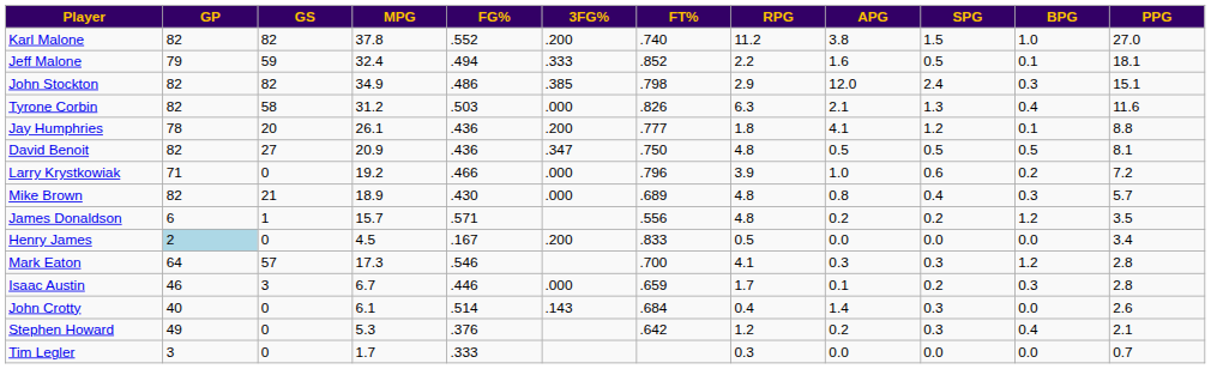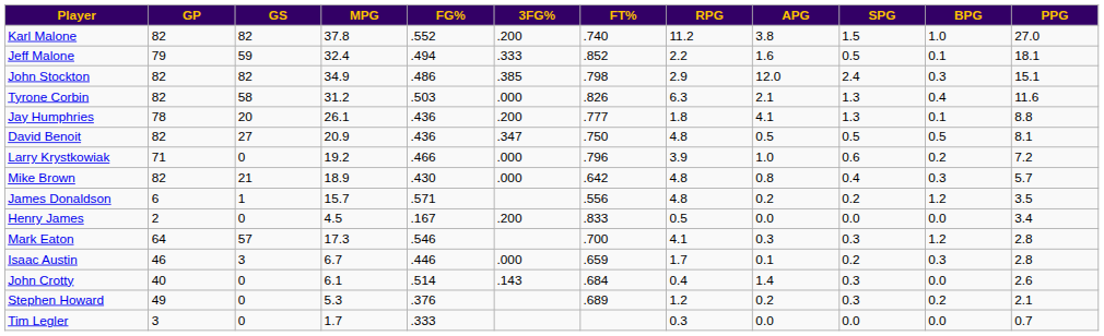 <table class="wikitable sortable" style="font-size: 90%">
 <tr>
 <th style="background:#306; color:#FCC200" width="10%">Player</th>
 <th style="background:#306; color:#FCC200" width="6%">GP</th>
 <th style="background:#306; color:#FCC200" width="6%">GS</th>
 <th style="background:#306; color:#FCC200" width="6%">MPG</th>
 <th style="background:#306; color:#FCC200" width="6%">FG%</th>
 <th style="background:#306; color:#FCC200" width="6%">3FG%</th>
 <th style="background:#306; color:#FCC200" width="6%">FT%</th>
 <th style="background:#306; color:#FCC200" width="6%">RPG</th>
 <th style="background:#306; color:#FCC200" width="6%">APG</th>
 <th style="background:#306; color:#FCC200" width="6%">SPG</th>
 <th style="background:#306; color:#FCC200" width="6%">BPG</th>
 <th style="background:#306; color:#FCC200" width="6%">PPG</th>
 </tr>
 <tr>
 <td><a href='#'>Karl Malone</a></td>
 <td>82</td>
 <td>82</td>
 <td>37.8</td>
 <td>.552</td>
 <td>.200</td>
 <td>.740</td>
 <td>11.2</td>
 <td>3.8</td>
 <td>1.5</td>
 <td>1.0</td>
 <td>27.0</td>
 </tr>
 <tr>
 <td><a href='#'>Jeff Malone</a></td>
 <td>79</td>
 <td>59</td>
 <td>32.4</td>
 <td>.494</td>
 <td>.333</td>
 <td>.852</td>
 <td>2.2</td>
 <td>1.6</td>
 <td>0.5</td>
 <td>0.1</td>
 <td>18.1</td>
 </tr>
 <tr>
 <td><a href='#'>John Stockton</a></td>
 <td>82</td>
 <td>82</td>
 <td>34.9</td>
 <td>.486</td>
 <td>.385</td>
 <td>.798</td>
 <td>2.9</td>
 <td>12.0</td>
 <td>2.4</td>
 <td>0.3</td>
 <td>15.1</td>
 </tr>
 <tr>
 <td><a href='#'>Tyrone Corbin</a></td>
 <td>82</td>
 <td>58</td>
 <td>31.2</td>
 <td>.503</td>
 <td>.000</td>
 <td>.826</td>
 <td>6.3</td>
 <td>2.1</td>
 <td>1.3</td>
 <td>0.4</td>
 <td>11.6</td>
 </tr>
 <tr>
 <td><a href='#'>Jay Humphries</a></td>
 <td>78</td>
 <td>20</td>
 <td>26.1</td>
 <td>.436</td>
 <td>.200</td>
 <td>.777</td>
 <td>1.8</td>
 <td>4.1</td>
-<td>1.2</td>
+<td>1.3</td>
 <td>0.1</td>
 <td>8.8</td>
 </tr>
 <tr>
 <td><a href='#'>David Benoit</a></td>
 <td>82</td>
 <td>27</td>
 <td>20.9</td>
 <td>.436</td>
 <td>.347</td>
 <td>.750</td>
 <td>4.8</td>
 <td>0.5</td>
 <td>0.5</td>
 <td>0.5</td>
 <td>8.1</td>
 </tr>
 <tr>
 <td><a href='#'>Larry Krystkowiak</a></td>
 <td>71</td>
 <td>0</td>
 <td>19.2</td>
 <td>.466</td>
 <td>.000</td>
 <td>.796</td>
 <td>3.9</td>
 <td>1.0</td>
 <td>0.6</td>
 <td>0.2</td>
 <td>7.2</td>
 </tr>
 <tr>
 <td><a href='#'>Mike Brown</a></td>
 <td>82</td>
 <td>21</td>
 <td>18.9</td>
 <td>.430</td>
 <td>.000</td>
-<td>.689</td>
+<td>.642</td>
 <td>4.8</td>
 <td>0.8</td>
 <td>0.4</td>
 <td>0.3</td>
 <td>5.7</td>
 </tr>
 <tr>
 <td><a href='#'>James Donaldson</a></td>
 <td>6</td>
 <td>1</td>
 <td>15.7</td>
 <td>.571</td>
 <td></td>
 <td>.556</td>
 <td>4.8</td>
 <td>0.2</td>
 <td>0.2</td>
 <td>1.2</td>
 <td>3.5</td>
 </tr>
 <tr>
 <td><a href='#'>Henry James</a></td>
-<td style="background: lightblue;">2</td>
+<td>2</td>
 <td>0</td>
 <td>4.5</td>
 <td>.167</td>
 <td>.200</td>
 <td>.833</td>
 <td>0.5</td>
 <td>0.0</td>
 <td>0.0</td>
 <td>0.0</td>
 <td>3.4</td>
 </tr>
 <tr>
 <td><a href='#'>Mark Eaton</a></td>
 <td>64</td>
 <td>57</td>
 <td>17.3</td>
 <td>.546</td>
 <td></td>
 <td>.700</td>
 <td>4.1</td>
 <td>0.3</td>
 <td>0.3</td>
 <td>1.2</td>
 <td>2.8</td>
 </tr>
 <tr>
 <td><a href='#'>Isaac Austin</a></td>
 <td>46</td>
 <td>3</td>
 <td>6.7</td>
 <td>.446</td>
 <td>.000</td>
 <td>.659</td>
 <td>1.7</td>
 <td>0.1</td>
 <td>0.2</td>
 <td>0.3</td>
 <td>2.8</td>
 </tr>
 <tr>
 <td><a href='#'>John Crotty</a></td>
 <td>40</td>
 <td>0</td>
 <td>6.1</td>
 <td>.514</td>
 <td>.143</td>
 <td>.684</td>
 <td>0.4</td>
 <td>1.4</td>
 <td>0.3</td>
 <td>0.0</td>
 <td>2.6</td>
 </tr>
 <tr>
 <td><a href='#'>Stephen Howard</a></td>
 <td>49</td>
 <td>0</td>
 <td>5.3</td>
 <td>.376</td>
 <td></td>
-<td>.642</td>
+<td>.689</td>
 <td>1.2</td>
 <td>0.2</td>
 <td>0.3</td>
-<td>0.4</td>
+<td>0.2</td>
 <td>2.1</td>
 </tr>
 <tr>
 <td><a href='#'>Tim Legler</a></td>
 <td>3</td>
 <td>0</td>
 <td>1.7</td>
 <td>.333</td>
 <td></td>
 <td></td>
 <td>0.3</td>
 <td>0.0</td>
 <td>0.0</td>
 <td>0.0</td>
 <td>0.7</td>
 </tr>
 </table>
